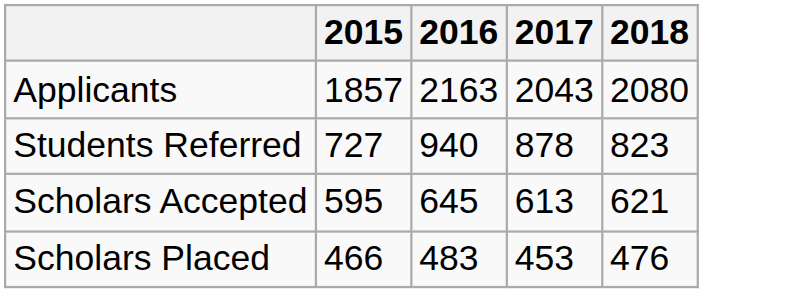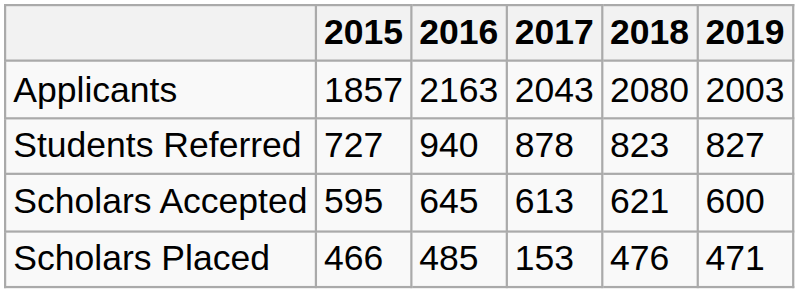 <table class="wikitable">
 <tr>
 <th></th>
 <th>2015</th>
 <th>2016</th>
 <th>2017</th>
 <th>2018</th>
+<th>2019</th>
 </tr>
 <tr>
 <td>Applicants</td>
 <td>1857</td>
 <td>2163</td>
 <td>2043</td>
 <td>2080</td>
+<td>2003</td>
 </tr>
 <tr>
 <td>Students Referred</td>
 <td>727</td>
 <td>940</td>
 <td>878</td>
 <td>823</td>
+<td>827</td>
 </tr>
 <tr>
 <td>Scholars Accepted</td>
 <td>595</td>
 <td>645</td>
 <td>613</td>
 <td>621</td>
+<td>600</td>
 </tr>
 <tr>
 <td>Scholars Placed</td>
 <td>466</td>
-<td>483</td>
-<td>453</td>
+<td>485</td>
+<td>153</td>
 <td>476</td>
+<td>471</td>
 </tr>
 </table>
